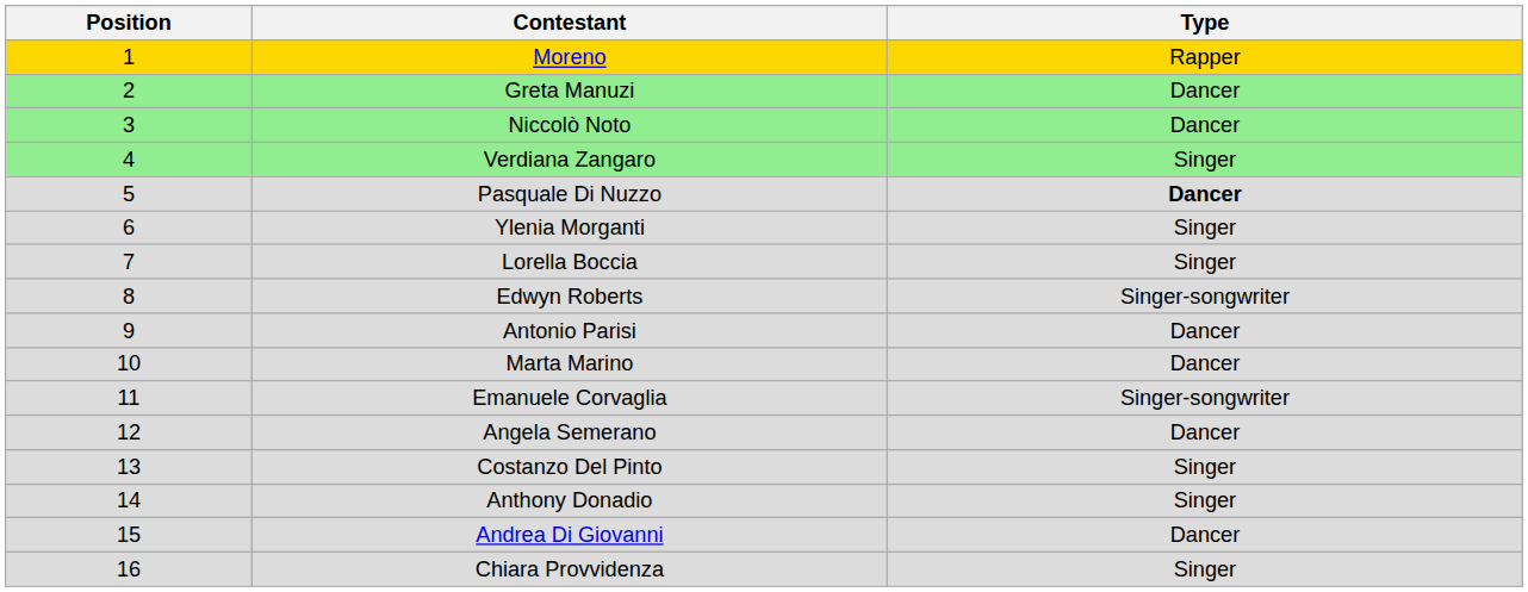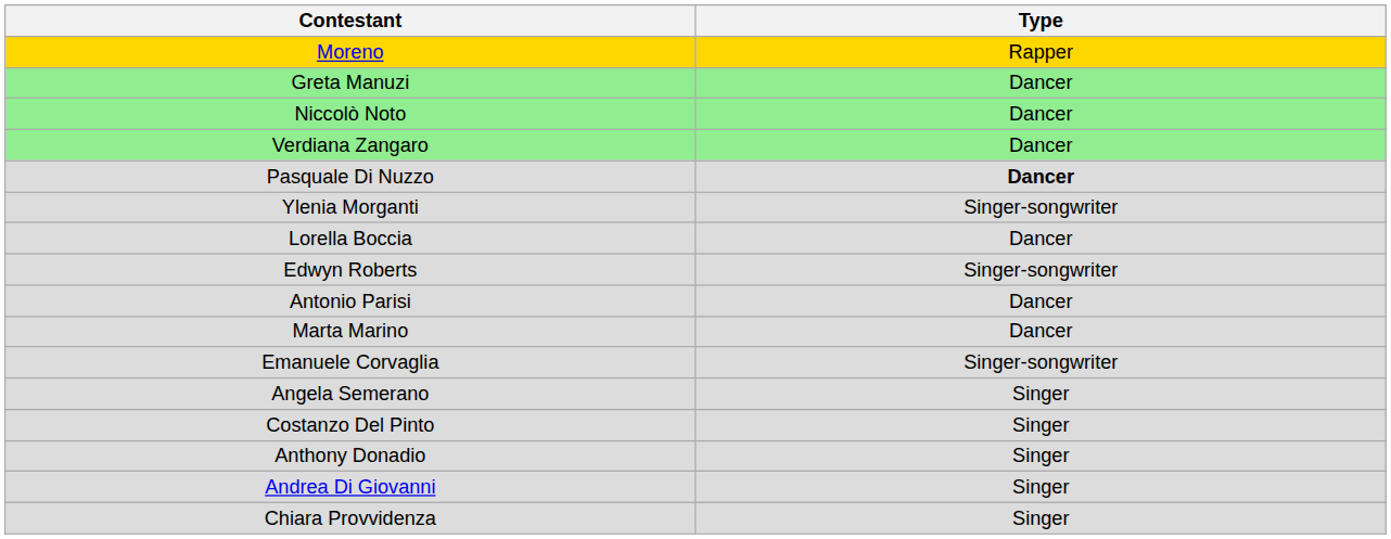 <table class="wikitable" style="text-align:center; font-size:90%; border-collapse:collapse;" width=80%>
 <tr>
-<th width=4%>Position</th>
 <th width="12%" align="center">Contestant</th>
 <th width=12%>Type</th>
 </tr>
 <tr>
-<td style="color:black; background:gold;">1</td>
 <td style="color:black; background:gold;"><a href='#'>Moreno</a></td>
 <td style="color:black; background:gold;">Rapper</td>
 </tr>
 <tr>
-<td style="color:black; background:LightGreen;">2</td>
 <td style="color:black; background:LightGreen;">Greta Manuzi</td>
 <td style="color:black; background:LightGreen;">Dancer</td>
 </tr>
 <tr>
-<td style="color:black; background:LightGreen;">3</td>
 <td style="color:black; background:LightGreen;">Niccolò Noto</td>
 <td style="color:black; background:LightGreen;">Dancer</td>
 </tr>
 <tr>
-<td style="color:black; background:LightGreen;">4</td>
 <td style="color:black; background:LightGreen;">Verdiana Zangaro</td>
-<td style="color:black; background:LightGreen;">Singer</td>
+<td style="color:black; background:LightGreen;">Dancer</td>
 </tr>
 <tr>
-<td style="background:#DCDCDC;">5</td>
 <td style="background:#DCDCDC;">Pasquale Di Nuzzo</td>
 <td style="background:#DCDCDC;"><strong>Dancer</strong></td>
 </tr>
 <tr>
-<td style="background:#DCDCDC;">6</td>
 <td style="background:#DCDCDC;">Ylenia Morganti</td>
-<td style="background:#DCDCDC;">Singer</td>
+<td style="background:#DCDCDC;">Singer-songwriter</td>
 </tr>
 <tr>
-<td style="background:#DCDCDC;">7</td>
 <td style="background:#DCDCDC;">Lorella Boccia</td>
-<td style="background:#DCDCDC;">Singer</td>
+<td style="background:#DCDCDC;">Dancer</td>
 </tr>
 <tr>
-<td style="background:#DCDCDC;">8</td>
 <td style="background:#DCDCDC;">Edwyn Roberts</td>
 <td style="background:#DCDCDC;">Singer-songwriter</td>
 </tr>
 <tr>
-<td style="background:#DCDCDC;">9</td>
 <td style="background:#DCDCDC;">Antonio Parisi</td>
 <td style="background:#DCDCDC;">Dancer</td>
 </tr>
 <tr>
-<td style="background:#DCDCDC;">10</td>
 <td style="background:#DCDCDC;">Marta Marino</td>
 <td style="background:#DCDCDC;">Dancer</td>
 </tr>
 <tr>
-<td style="background:#DCDCDC;">11</td>
 <td style="background:#DCDCDC;">Emanuele Corvaglia</td>
 <td style="background:#DCDCDC;">Singer-songwriter</td>
 </tr>
 <tr>
-<td style="background:#DCDCDC;">12</td>
 <td style="background:#DCDCDC;">Angela Semerano</td>
-<td style="background:#DCDCDC;">Dancer</td>
+<td style="background:#DCDCDC;">Singer</td>
 </tr>
 <tr>
-<td style="background:#DCDCDC;">13</td>
 <td style="background:#DCDCDC;">Costanzo Del Pinto</td>
 <td style="background:#DCDCDC;">Singer</td>
 </tr>
 <tr>
-<td style="background:#DCDCDC;">14</td>
 <td style="background:#DCDCDC;">Anthony Donadio</td>
 <td style="background:#DCDCDC;">Singer</td>
 </tr>
 <tr>
-<td style="background:#DCDCDC;">15</td>
 <td style="background:#DCDCDC;"><a href='#'>Andrea Di Giovanni</a></td>
-<td style="background:#DCDCDC;">Dancer</td>
+<td style="background:#DCDCDC;">Singer</td>
 </tr>
 <tr>
-<td style="background:#DCDCDC;">16</td>
 <td style="background:#DCDCDC;">Chiara Provvidenza</td>
 <td style="background:#DCDCDC;">Singer</td>
 </tr>
 </table>
